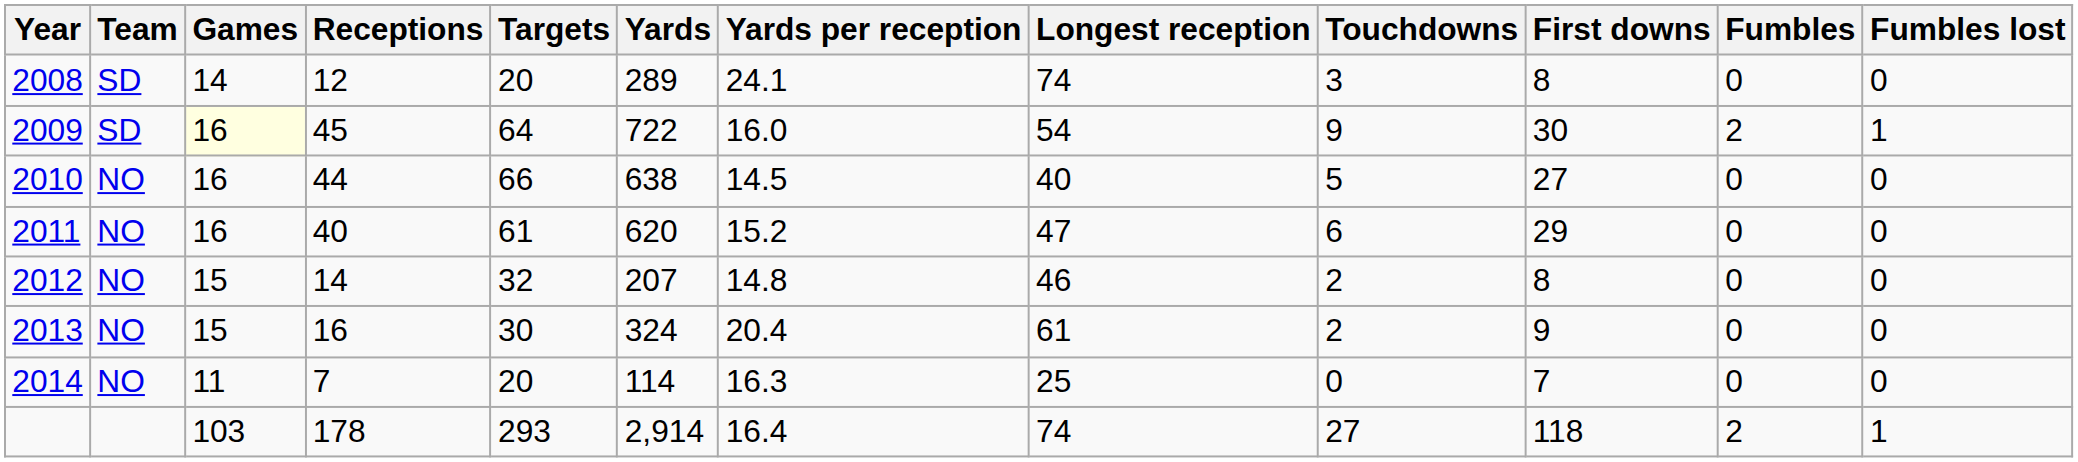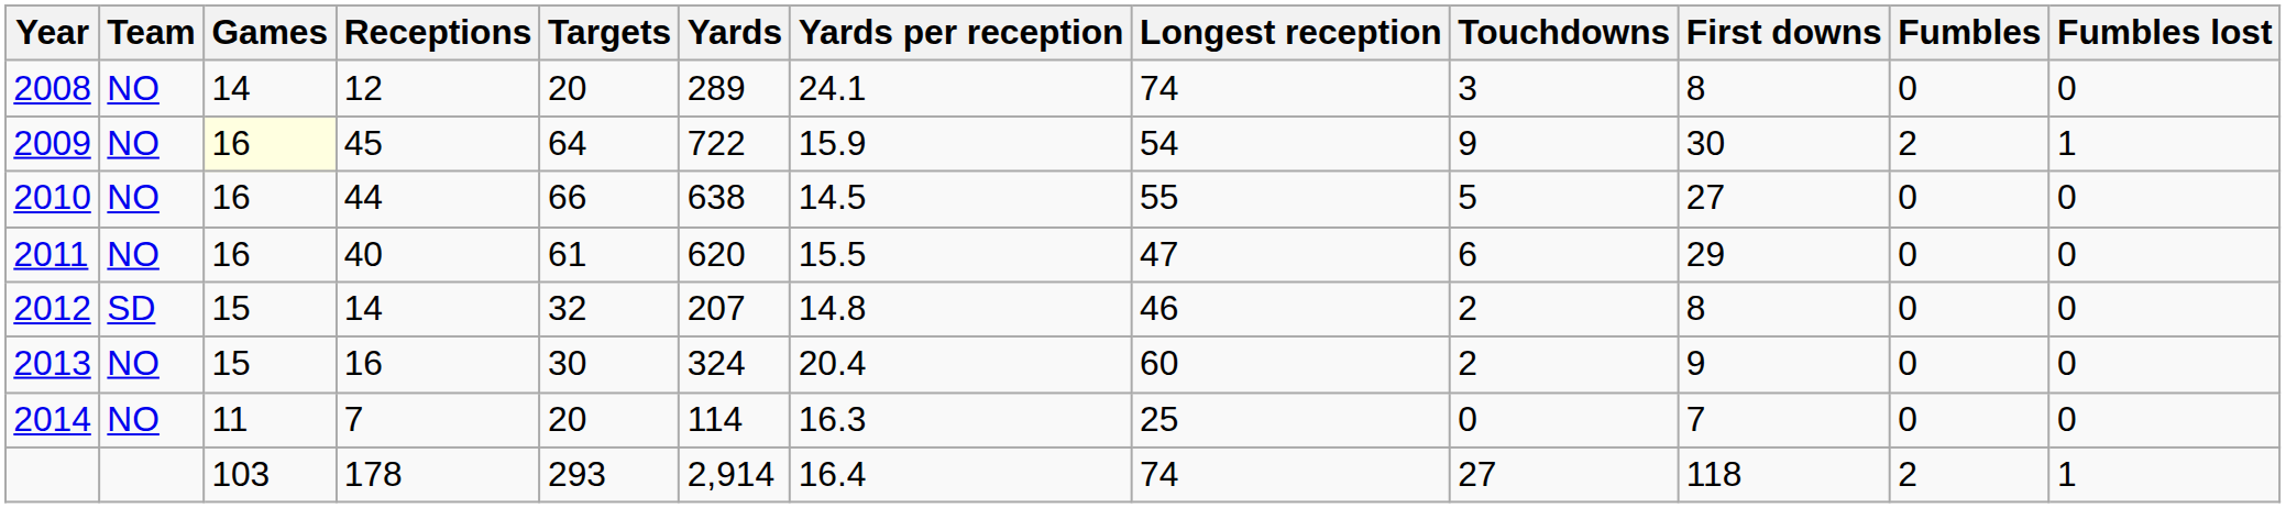 <table class="wikitable">
 <tr>
 <th>Year</th>
 <th>Team</th>
 <th>Games</th>
 <th>Receptions</th>
 <th>Targets</th>
 <th>Yards</th>
 <th>Yards per reception</th>
 <th>Longest reception</th>
 <th>Touchdowns</th>
 <th>First downs</th>
 <th>Fumbles</th>
 <th>Fumbles lost</th>
 </tr>
 <tr>
 <td><a href='#'>2008</a></td>
-<td><a href='#'>SD</a></td>
+<td><a href='#'>NO</a></td>
 <td>14</td>
 <td>12</td>
 <td>20</td>
 <td>289</td>
 <td>24.1</td>
 <td>74</td>
 <td>3</td>
 <td>8</td>
 <td>0</td>
 <td>0</td>
 </tr>
 <tr>
 <td><a href='#'>2009</a></td>
-<td><a href='#'>SD</a></td>
+<td><a href='#'>NO</a></td>
 <td style="background: lightyellow;">16</td>
 <td>45</td>
 <td>64</td>
 <td>722</td>
-<td>16.0</td>
+<td>15.9</td>
 <td>54</td>
 <td>9</td>
 <td>30</td>
 <td>2</td>
 <td>1</td>
 </tr>
 <tr>
 <td><a href='#'>2010</a></td>
 <td><a href='#'>NO</a></td>
 <td>16</td>
 <td>44</td>
 <td>66</td>
 <td>638</td>
 <td>14.5</td>
-<td>40</td>
+<td>55</td>
 <td>5</td>
 <td>27</td>
 <td>0</td>
 <td>0</td>
 </tr>
 <tr>
 <td><a href='#'>2011</a></td>
 <td><a href='#'>NO</a></td>
 <td>16</td>
 <td>40</td>
 <td>61</td>
 <td>620</td>
-<td>15.2</td>
+<td>15.5</td>
 <td>47</td>
 <td>6</td>
 <td>29</td>
 <td>0</td>
 <td>0</td>
 </tr>
 <tr>
 <td><a href='#'>2012</a></td>
-<td><a href='#'>NO</a></td>
+<td><a href='#'>SD</a></td>
 <td>15</td>
 <td>14</td>
 <td>32</td>
 <td>207</td>
 <td>14.8</td>
 <td>46</td>
 <td>2</td>
 <td>8</td>
 <td>0</td>
 <td>0</td>
 </tr>
 <tr>
 <td><a href='#'>2013</a></td>
 <td><a href='#'>NO</a></td>
 <td>15</td>
 <td>16</td>
 <td>30</td>
 <td>324</td>
 <td>20.4</td>
-<td>61</td>
+<td>60</td>
 <td>2</td>
 <td>9</td>
 <td>0</td>
 <td>0</td>
 </tr>
 <tr>
 <td><a href='#'>2014</a></td>
 <td><a href='#'>NO</a></td>
 <td>11</td>
 <td>7</td>
 <td>20</td>
 <td>114</td>
 <td>16.3</td>
 <td>25</td>
 <td>0</td>
 <td>7</td>
 <td>0</td>
 <td>0</td>
 </tr>
 <tr>
 <td></td>
 <td></td>
 <td>103</td>
 <td>178</td>
 <td>293</td>
 <td>2,914</td>
 <td>16.4</td>
 <td>74</td>
 <td>27</td>
 <td>118</td>
 <td>2</td>
 <td>1</td>
 </tr>
 </table>
